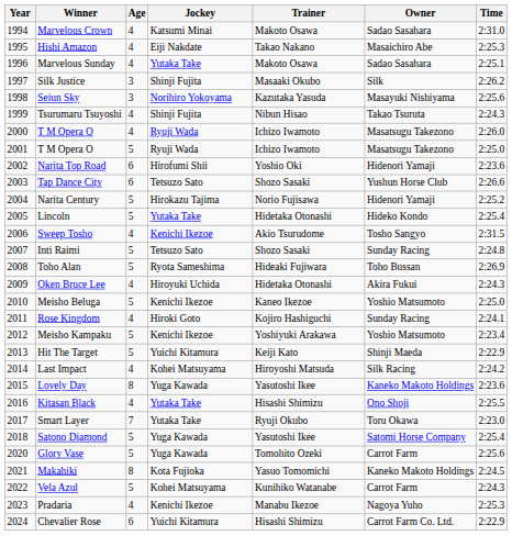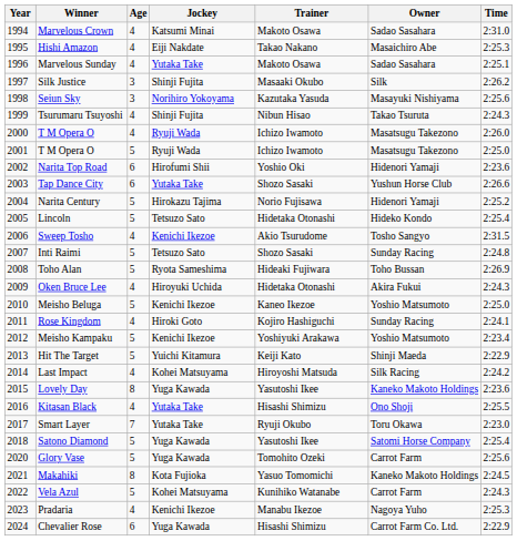 <table class="wikitable sortable" style="font-size:90%">
 <tr>
 <th width="36px">Year<br></th>
 <th width="120px">Winner<br></th>
 <th>Age<br></th>
 <th width="140px">Jockey<br></th>
 <th width="150px">Trainer<br></th>
 <th>Owner</th>
 <th>Time<br></th>
 </tr>
 <tr>
 <td>1994</td>
 <td><a href='#'>Marvelous Crown</a></td>
 <td>4</td>
 <td>Katsumi Minai</td>
 <td>Makoto Osawa</td>
 <td>Sadao Sasahara</td>
 <td>2:31.0</td>
 </tr>
 <tr>
 <td>1995</td>
 <td><a href='#'>Hishi Amazon</a></td>
 <td>4</td>
 <td>Eiji Nakdate</td>
 <td>Takao Nakano</td>
 <td>Masaichiro Abe</td>
 <td>2:25.3</td>
 </tr>
 <tr>
 <td>1996</td>
 <td>Marvelous Sunday</td>
 <td>4</td>
 <td><a href='#'>Yutaka Take</a></td>
 <td>Makoto Osawa</td>
 <td>Sadao Sasahara</td>
 <td>2:25.1</td>
 </tr>
 <tr>
 <td>1997</td>
 <td>Silk Justice</td>
 <td>3</td>
 <td>Shinji Fujita</td>
 <td>Masaaki Okubo</td>
 <td>Silk</td>
 <td>2:26.2</td>
 </tr>
 <tr>
 <td>1998</td>
 <td><a href='#'>Seiun Sky</a></td>
 <td>3</td>
 <td><a href='#'>Norihiro Yokoyama</a></td>
 <td>Kazutaka Yasuda</td>
 <td>Masayuki Nishiyama</td>
 <td>2:25.6</td>
 </tr>
 <tr>
 <td>1999</td>
 <td>Tsurumaru Tsuyoshi</td>
 <td>4</td>
 <td>Shinji Fujita</td>
 <td>Nibun Hisao</td>
 <td>Takao Tsuruta</td>
 <td>2:24.3</td>
 </tr>
 <tr>
 <td>2000</td>
 <td><a href='#'>T M Opera O</a></td>
 <td>4</td>
 <td><a href='#'>Ryuji Wada</a></td>
 <td>Ichizo Iwamoto</td>
 <td>Masatsugu Takezono</td>
 <td>2:26.0</td>
 </tr>
 <tr>
 <td>2001</td>
 <td>T M Opera O</td>
 <td>5</td>
 <td>Ryuji Wada</td>
 <td>Ichizo Iwamoto</td>
 <td>Masatsugu Takezono</td>
 <td>2:25.0</td>
 </tr>
 <tr>
 <td>2002</td>
 <td><a href='#'>Narita Top Road</a></td>
 <td>6</td>
 <td>Hirofumi Shii</td>
 <td>Yoshio Oki</td>
 <td>Hidenori Yamaji</td>
 <td>2:23.6</td>
 </tr>
 <tr>
 <td>2003</td>
 <td><a href='#'>Tap Dance City</a></td>
 <td>6</td>
-<td>Tetsuzo Sato</td>
+<td><a href='#'>Yutaka Take</a></td>
 <td>Shozo Sasaki</td>
 <td>Yushun Horse Club</td>
 <td>2:26.6</td>
 </tr>
 <tr>
 <td>2004</td>
 <td>Narita Century</td>
 <td>5</td>
 <td>Hirokazu Tajima</td>
 <td>Norio Fujisawa</td>
 <td>Hidenori Yamaji</td>
 <td>2:25.2</td>
 </tr>
 <tr>
 <td>2005</td>
 <td>Lincoln</td>
 <td>5</td>
-<td><a href='#'>Yutaka Take</a></td>
+<td>Tetsuzo Sato</td>
 <td>Hidetaka Otonashi</td>
 <td>Hideko Kondo</td>
 <td>2:25.4</td>
 </tr>
 <tr>
 <td>2006</td>
 <td><a href='#'>Sweep Tosho</a></td>
 <td>4</td>
 <td><a href='#'>Kenichi Ikezoe</a></td>
 <td>Akio Tsurudome</td>
 <td>Tosho Sangyo</td>
 <td>2:31.5</td>
 </tr>
 <tr>
 <td>2007</td>
 <td>Inti Raimi</td>
 <td>5</td>
 <td>Tetsuzo Sato</td>
 <td>Shozo Sasaki</td>
 <td>Sunday Racing</td>
 <td>2:24.8</td>
 </tr>
 <tr>
 <td>2008</td>
 <td>Toho Alan</td>
 <td>5</td>
 <td>Ryota Sameshima</td>
 <td>Hideaki Fujiwara</td>
 <td>Toho Bussan</td>
 <td>2:26.9</td>
 </tr>
 <tr>
 <td>2009</td>
 <td><a href='#'>Oken Bruce Lee</a></td>
 <td>4</td>
 <td>Hiroyuki Uchida</td>
 <td>Hidetaka Otonashi</td>
 <td>Akira Fukui</td>
 <td>2:24.3</td>
 </tr>
 <tr>
 <td>2010</td>
 <td>Meisho Beluga</td>
 <td>5</td>
 <td>Kenichi Ikezoe</td>
 <td>Kaneo Ikezoe</td>
 <td>Yoshio Matsumoto</td>
 <td>2:25.0</td>
 </tr>
 <tr>
 <td>2011</td>
 <td><a href='#'>Rose Kingdom</a></td>
 <td>4</td>
 <td>Hiroki Goto</td>
 <td>Kojiro Hashiguchi</td>
 <td>Sunday Racing</td>
 <td>2:24.1</td>
 </tr>
 <tr>
 <td>2012</td>
 <td>Meisho Kampaku</td>
 <td>5</td>
 <td>Kenichi Ikezoe</td>
 <td>Yoshiyuki Arakawa</td>
 <td>Yoshio Matsumoto</td>
 <td>2:23.4</td>
 </tr>
 <tr>
 <td>2013</td>
 <td>Hit The Target</td>
 <td>5</td>
 <td>Yuichi Kitamura</td>
 <td>Keiji Kato</td>
 <td>Shinji Maeda</td>
 <td>2:22.9</td>
 </tr>
 <tr>
 <td>2014</td>
 <td>Last Impact</td>
 <td>4</td>
 <td>Kohei Matsuyama</td>
 <td>Hiroyoshi Matsuda</td>
 <td>Silk Racing</td>
 <td>2:24.2</td>
 </tr>
 <tr>
 <td>2015</td>
 <td><a href='#'>Lovely Day</a></td>
 <td>8</td>
 <td>Yuga Kawada</td>
 <td>Yasutoshi Ikee</td>
 <td><a href='#'>Kaneko Makoto Holdings</a></td>
 <td>2:23.6</td>
 </tr>
 <tr>
 <td>2016</td>
 <td><a href='#'>Kitasan Black</a></td>
 <td>4</td>
 <td><a href='#'>Yutaka Take</a></td>
 <td>Hisashi Shimizu</td>
 <td><a href='#'>Ono Shoji</a></td>
 <td>2:25.5</td>
 </tr>
 <tr>
 <td>2017</td>
 <td>Smart Layer</td>
 <td>7</td>
 <td>Yutaka Take</td>
 <td>Ryuji Okubo</td>
 <td>Toru Okawa</td>
 <td>2:23.0</td>
 </tr>
 <tr>
 <td>2018</td>
 <td><a href='#'>Satono Diamond</a></td>
 <td>5</td>
 <td>Yuga Kawada</td>
 <td>Yasutoshi Ikee</td>
 <td><a href='#'>Satomi Horse Company</a></td>
 <td>2:25.4</td>
 </tr>
 <tr>
 <td>2020</td>
 <td><a href='#'>Glory Vase</a></td>
 <td>5</td>
 <td>Yuga Kawada</td>
 <td>Tomohito Ozeki</td>
 <td>Carrot Farm</td>
 <td>2:25.6</td>
 </tr>
 <tr>
 <td>2021</td>
 <td><a href='#'>Makahiki</a></td>
 <td>8</td>
 <td>Kota Fujioka</td>
 <td>Yasuo Tomomichi</td>
 <td>Kaneko Makoto Holdings</td>
 <td>2:24.5</td>
 </tr>
 <tr>
 <td>2022</td>
 <td><a href='#'>Vela Azul</a></td>
 <td>5</td>
 <td>Kohei Matsuyama</td>
 <td>Kunihiko Watanabe</td>
 <td>Carrot Farm</td>
 <td>2:24.3</td>
 </tr>
 <tr>
 <td>2023</td>
 <td>Pradaria</td>
 <td>4</td>
 <td>Kenichi Ikezoe</td>
 <td>Manabu Ikezoe</td>
 <td>Nagoya Yuho</td>
 <td>2:25.3</td>
 </tr>
 <tr>
 <td>2024</td>
 <td>Chevalier Rose</td>
 <td>6</td>
-<td>Yuichi Kitamura</td>
+<td>Yuga Kawada</td>
 <td>Hisashi Shimizu</td>
 <td>Carrot Farm Co. Ltd.</td>
 <td>2:22.9</td>
 </tr>
 </table>
